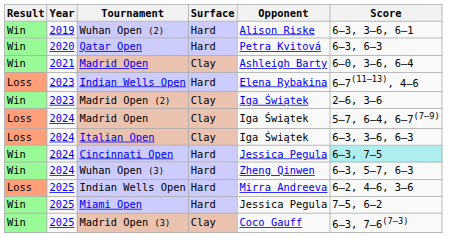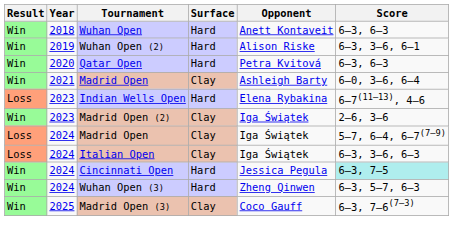 <table class="sortable wikitable nowrap">
 <tr>
 <th>Result</th>
 <th>Year</th>
 <th>Tournament</th>
 <th>Surface</th>
 <th>Opponent</th>
 <th>Score</th>
+</tr>
+<tr>
+<td style="background:#98fb98">Win</td>
+<td><a href='#'>2018</a></td>
+<td style="background:#ccccff"><a href='#'>Wuhan Open</a></td>
+<td style="background:#ccccff">Hard</td>
+<td> <a href='#'>Anett Kontaveit</a></td>
+<td>6–3, 6–3</td>
 </tr>
 <tr>
 <td style="background:#98fb98">Win</td>
 <td><a href='#'>2019</a></td>
 <td style="background:#ccccff">Wuhan Open <small>(2)</small></td>
 <td style="background:#ccccff">Hard</td>
 <td> <a href='#'>Alison Riske</a></td>
 <td>6–3, 3–6, 6–1</td>
 </tr>
 <tr>
 <td style="background:#98fb98">Win</td>
 <td><a href='#'>2020</a></td>
 <td style="background:#ccccff"><a href='#'>Qatar Open</a></td>
 <td style="background:#ccccff">Hard</td>
 <td> <a href='#'>Petra Kvitová</a></td>
 <td>6–3, 6–3</td>
 </tr>
 <tr>
 <td style="background:#98fb98">Win</td>
 <td><a href='#'>2021</a></td>
 <td style="background:#ebc2af"><a href='#'>Madrid Open</a></td>
 <td style="background:#ebc2af">Clay</td>
 <td> <a href='#'>Ashleigh Barty</a></td>
 <td>6–0, 3–6, 6–4</td>
 </tr>
 <tr>
 <td style="background:#ffa07a">Loss</td>
 <td><a href='#'>2023</a></td>
 <td style="background:#ccccff"><a href='#'>Indian Wells Open</a></td>
 <td style="background:#ccccff">Hard</td>
 <td> <a href='#'>Elena Rybakina</a></td>
 <td>6–7<sup>(11–13)</sup>, 4–6</td>
 </tr>
 <tr>
 <td style="background:#98fb98">Win</td>
 <td><a href='#'>2023</a></td>
 <td style="background:#ebc2af">Madrid Open <small>(2)</small></td>
 <td style="background:#ebc2af">Clay</td>
 <td> <a href='#'>Iga Świątek</a></td>
 <td>2–6, 3–6</td>
 </tr>
 <tr>
 <td style="background:#ffa07a">Loss</td>
 <td><a href='#'>2024</a></td>
 <td style="background:#ebc2af">Madrid Open</td>
 <td style="background:#ebc2af">Clay</td>
 <td> Iga Świątek</td>
 <td>5–7, 6–4, 6–7<sup>(7–9)</sup></td>
 </tr>
 <tr>
 <td style="background:#ffa07a">Loss</td>
 <td><a href='#'>2024</a></td>
 <td style="background:#ebc2af"><a href='#'>Italian Open</a></td>
 <td style="background:#ebc2af">Clay</td>
 <td> Iga Świątek</td>
 <td>6–3, 3–6, 6–3</td>
 </tr>
 <tr>
 <td style="background:#98fb98">Win</td>
 <td><a href='#'>2024</a></td>
 <td style="background:#ccccff"><a href='#'>Cincinnati Open</a></td>
 <td style="background:#ccccff">Hard</td>
 <td> <a href='#'>Jessica Pegula</a></td>
 <td style="background: paleturquoise;">6–3, 7–5</td>
 </tr>
 <tr>
 <td style="background:#98fb98">Win</td>
 <td><a href='#'>2024</a></td>
 <td style="background:#ccccff">Wuhan Open <small>(3)</small></td>
 <td style="background:#ccccff">Hard</td>
 <td> <a href='#'>Zheng Qinwen</a></td>
 <td>6–3, 5–7, 6–3</td>
 </tr>
 <tr>
-<td style="background:#ffa07a">Loss</td>
-<td><a href='#'>2025</a></td>
-<td style="background:#ccccff">Indian Wells Open</td>
-<td style="background:#ccccff">Hard</td>
-<td> <a href='#'>Mirra Andreeva</a></td>
-<td>6–2, 4–6, 3–6</td>
-</tr>
-<tr>
-<td style="background:#98fb98">Win</td>
-<td><a href='#'>2025</a></td>
-<td style="background:#ccccff"><a href='#'>Miami Open</a></td>
-<td style="background:#ccccff">Hard</td>
-<td> Jessica Pegula</td>
-<td>7–5, 6–2</td>
-</tr>
-<tr>
 <td style="background:#98fb98">Win</td>
 <td><a href='#'>2025</a></td>
 <td style="background:#ebc2af">Madrid Open <small>(3)</small></td>
 <td style="background:#ebc2af">Clay</td>
 <td> <a href='#'>Coco Gauff</a></td>
 <td>6–3, 7–6<sup>(7–3)</sup></td>
 </tr>
 </table>
